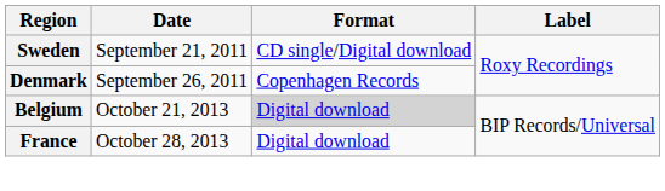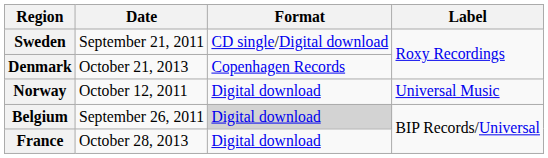 <table class="wikitable plainrowheaders">
 <tr>
 <th scope="col">Region</th>
 <th scope="col">Date</th>
 <th scope="col">Format</th>
 <th scope="col">Label</th>
 </tr>
 <tr>
 <th scope="row">Sweden</th>
 <td rowspan="1">September 21, 2011</td>
 <td rowspan="1"><a href='#'>CD single</a>/<a href='#'>Digital download</a></td>
 <td rowspan="2"><a href='#'>Roxy Recordings</a></td>
 </tr>
 <tr>
 <th scope="row">Denmark</th>
-<td rowspan="1">September 26, 2011</td>
+<td rowspan="1">October 21, 2013</td>
 <td rowspan="1"><a href='#'>Copenhagen Records</a></td>
 </tr>
 <tr>
+<th scope="row">Norway</th>
+<td rowspan="1">October 12, 2011</td>
+<td rowspan="1"><a href='#'>Digital download</a></td>
+<td rowspan="1"><a href='#'>Universal Music</a></td>
+</tr>
+<tr>
 <th scope="row">Belgium</th>
-<td rowspan="1">October 21, 2013</td>
+<td rowspan="1">September 26, 2011</td>
 <td rowspan="1" style="background: lightgrey;"><a href='#'>Digital download</a></td>
 <td rowspan="2">BIP Records/<a href='#'>Universal</a></td>
 </tr>
 <tr>
 <th scope="row">France</th>
 <td rowspan="1">October 28, 2013</td>
 <td rowspan="1"><a href='#'>Digital download</a></td>
 </tr>
 </table>
